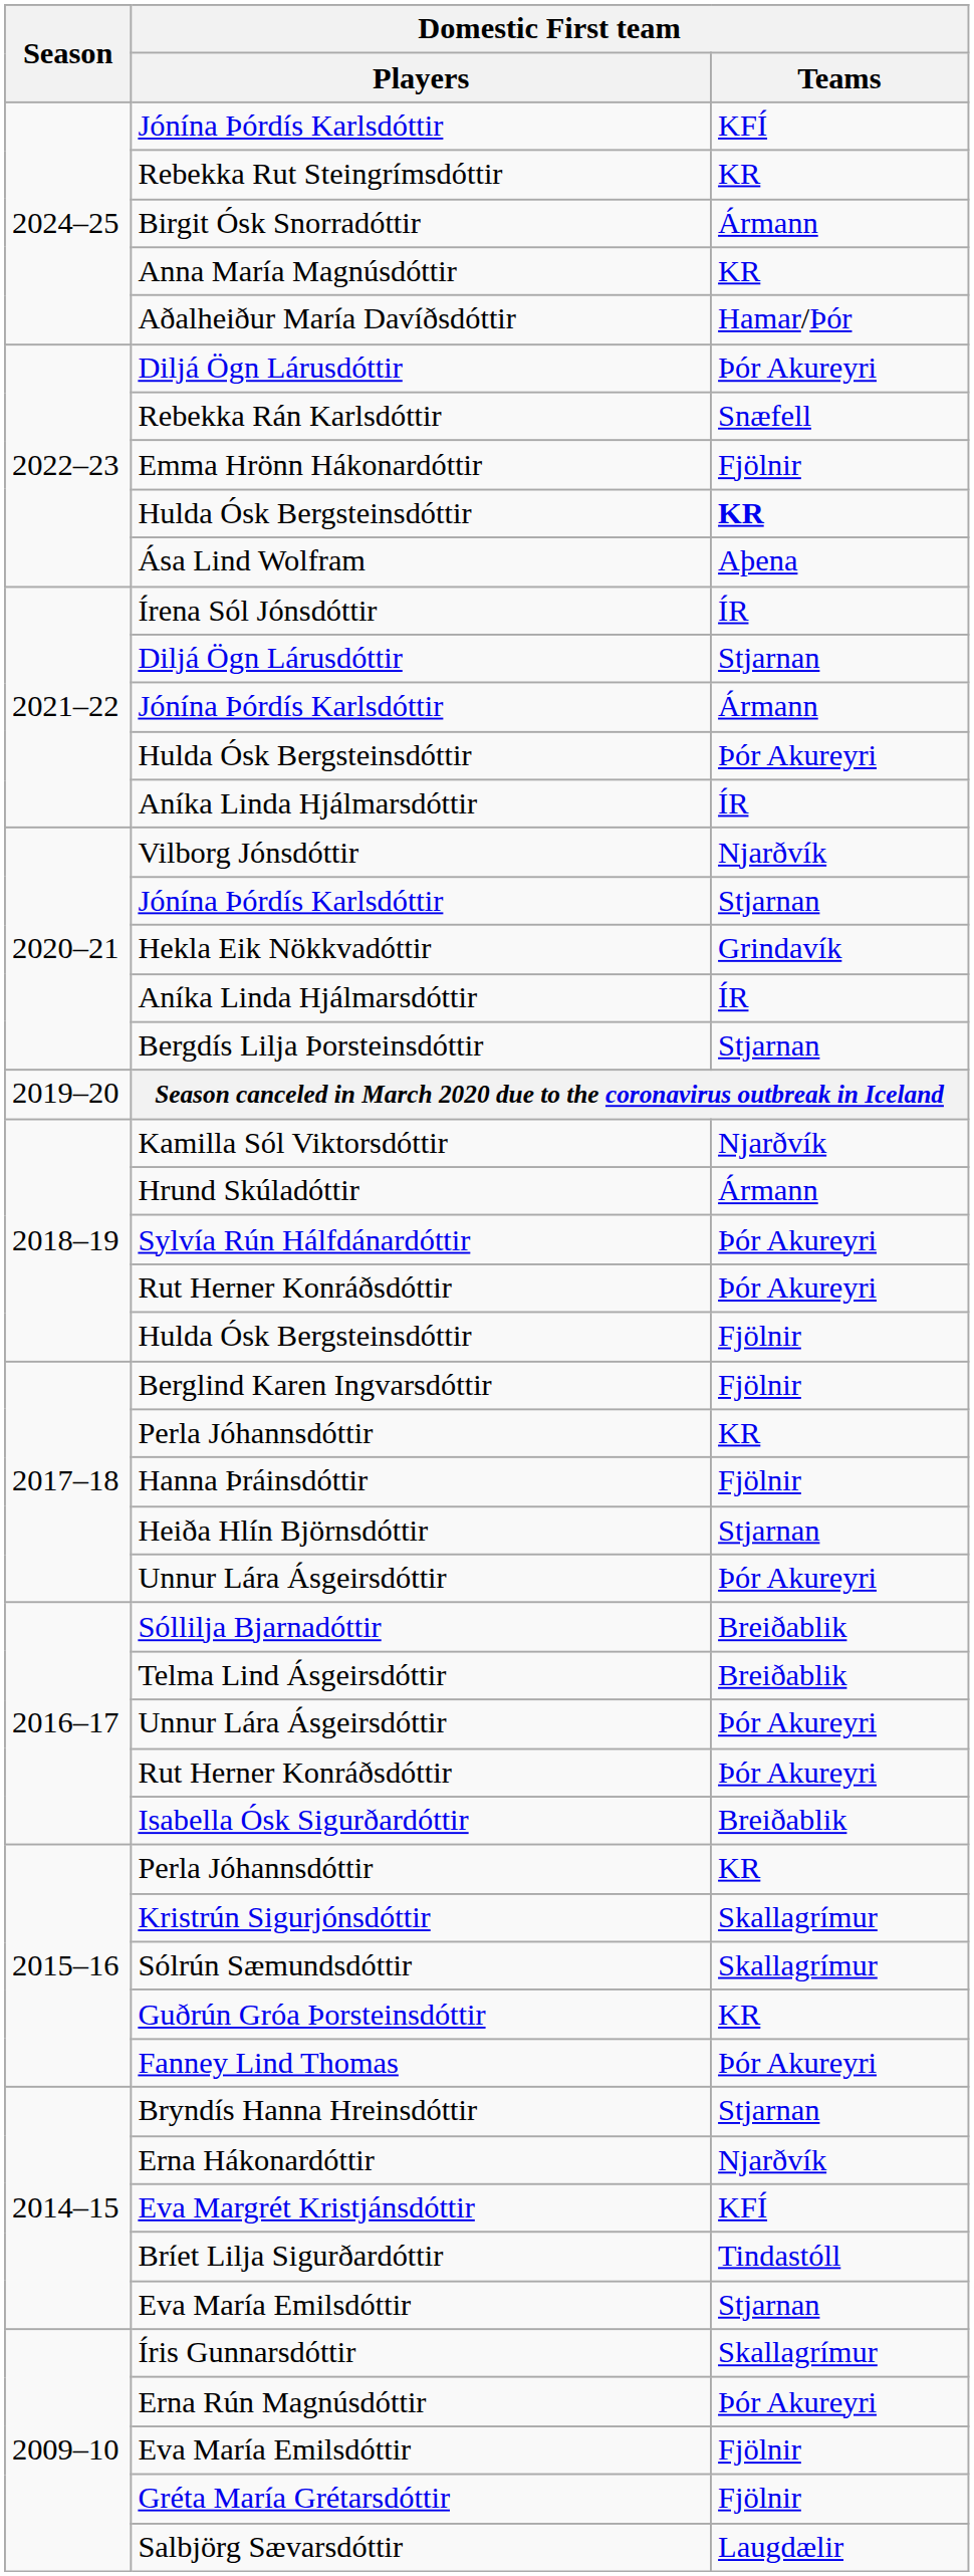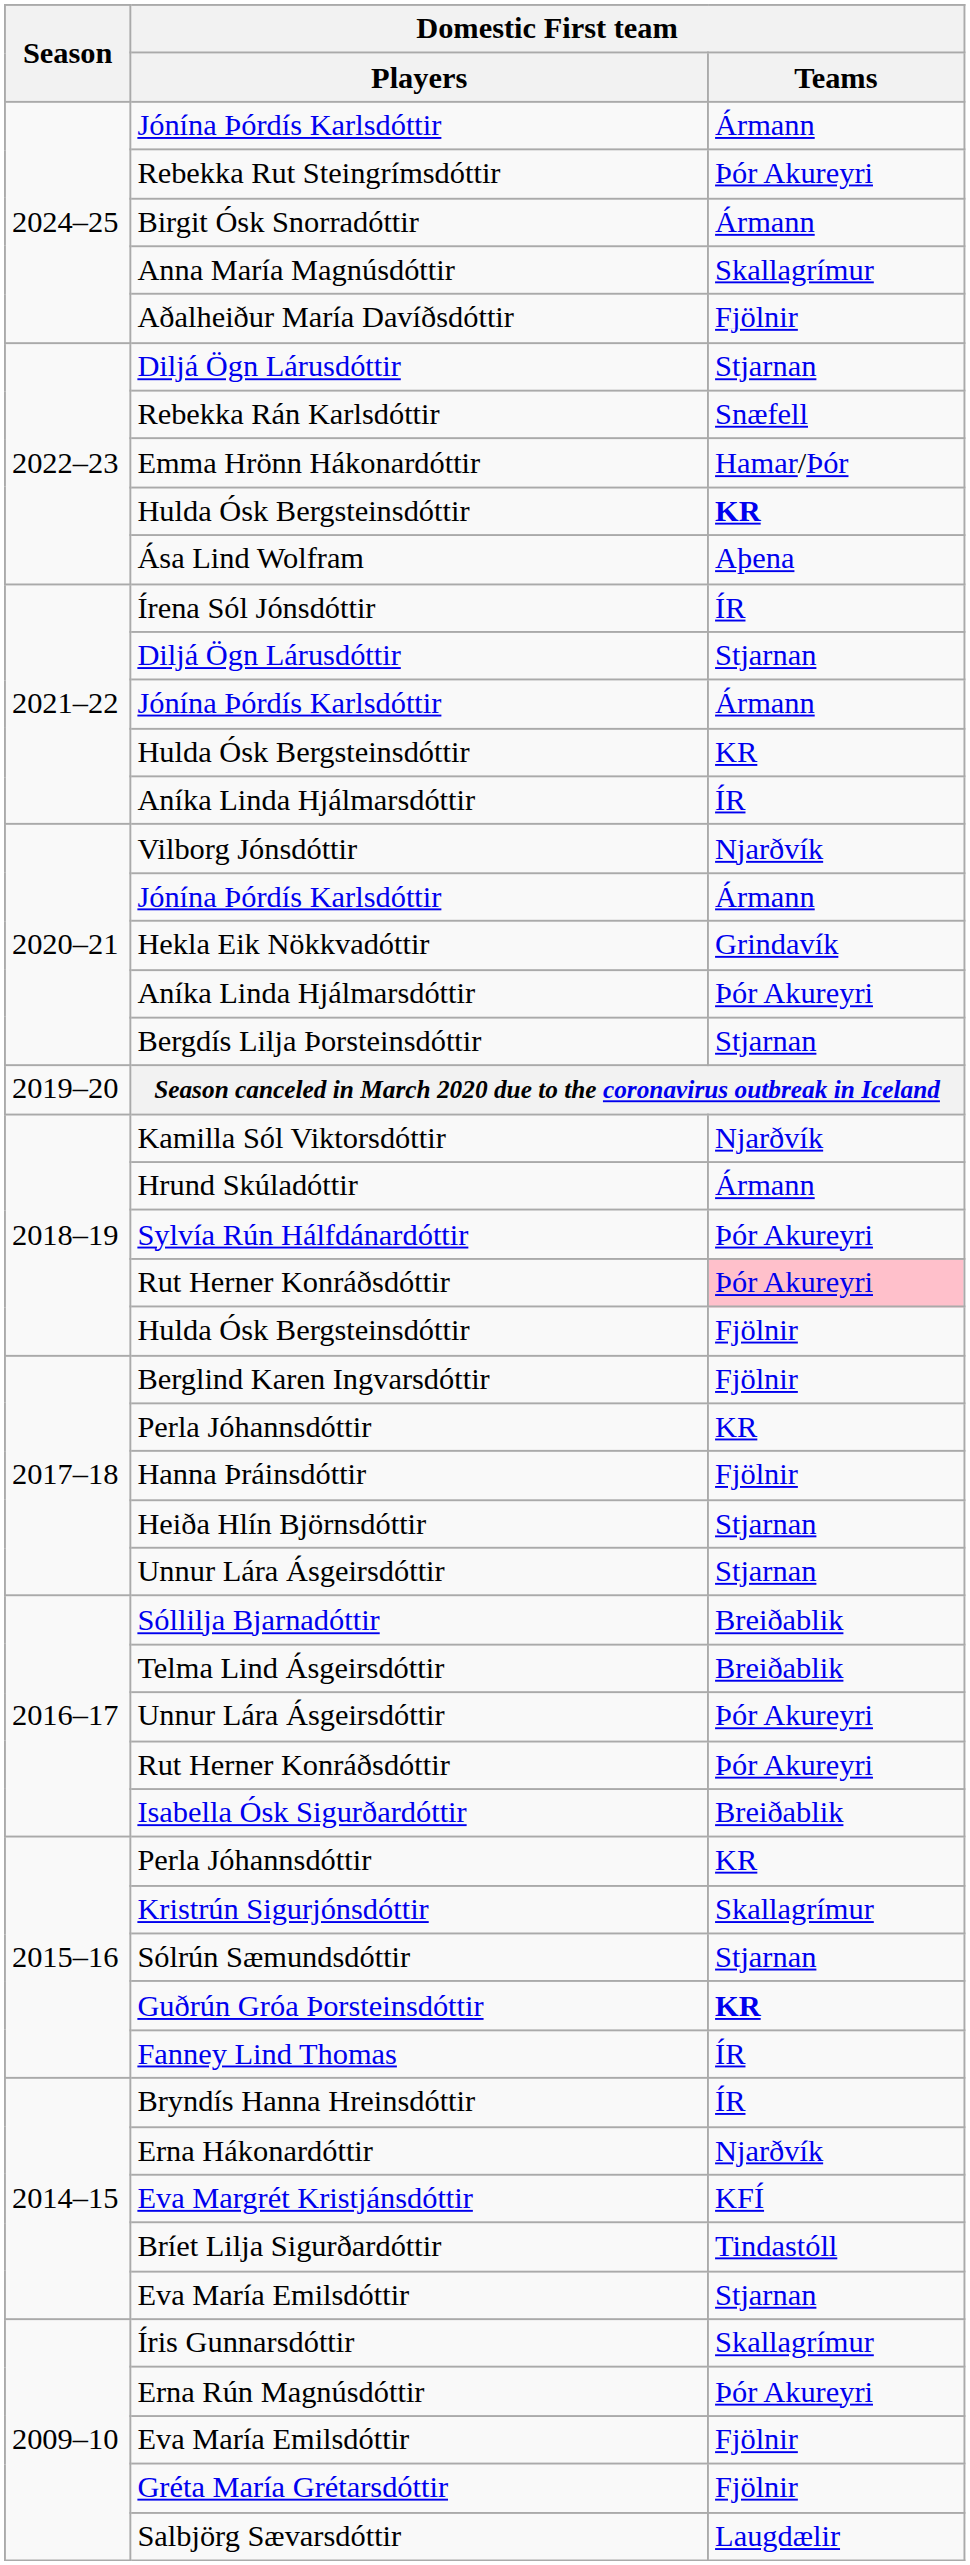 <table class="wikitable" style="width:40%">
 <tr>
 <th rowspan=2>Season</th>
 <th colspan=2>Domestic First team</th>
 </tr>
 <tr>
 <th>Players</th>
 <th>Teams</th>
 </tr>
 <tr>
 <td rowspan=5>2024–25</td>
 <td><a href='#'>Jónína Þórdís Karlsdóttir</a></td>
-<td><a href='#'>KFÍ</a></td>
+<td><a href='#'>Ármann</a></td>
 </tr>
 <tr>
 <td>Rebekka Rut Steingrímsdóttir</td>
-<td><a href='#'>KR</a></td>
+<td><a href='#'>Þór Akureyri</a></td>
 </tr>
 <tr>
 <td>Birgit Ósk Snorradóttir</td>
 <td><a href='#'>Ármann</a></td>
 </tr>
 <tr>
 <td>Anna María Magnúsdóttir</td>
-<td><a href='#'>KR</a></td>
+<td><a href='#'>Skallagrímur</a></td>
 </tr>
 <tr>
 <td>Aðalheiður María Davíðsdóttir</td>
-<td><a href='#'>Hamar</a>/<a href='#'>Þór</a></td>
+<td><a href='#'>Fjölnir</a></td>
 </tr>
 <tr>
 <td rowspan=5>2022–23</td>
 <td><a href='#'>Diljá Ögn Lárusdóttir</a></td>
-<td><a href='#'>Þór Akureyri</a></td>
+<td><a href='#'>Stjarnan</a></td>
 </tr>
 <tr>
 <td>Rebekka Rán Karlsdóttir</td>
 <td><a href='#'>Snæfell</a></td>
 </tr>
 <tr>
 <td>Emma Hrönn Hákonardóttir</td>
-<td><a href='#'>Fjölnir</a></td>
+<td><a href='#'>Hamar</a>/<a href='#'>Þór</a></td>
 </tr>
 <tr>
 <td>Hulda Ósk Bergsteinsdóttir</td>
 <td><strong><a href='#'>KR</a></strong></td>
 </tr>
 <tr>
 <td>Ása Lind Wolfram</td>
 <td><a href='#'>Aþena</a></td>
 </tr>
 <tr>
 <td rowspan=5>2021–22</td>
 <td>Írena Sól Jónsdóttir</td>
 <td><a href='#'>ÍR</a></td>
 </tr>
 <tr>
 <td><a href='#'>Diljá Ögn Lárusdóttir</a></td>
 <td><a href='#'>Stjarnan</a></td>
 </tr>
 <tr>
 <td><a href='#'>Jónína Þórdís Karlsdóttir</a></td>
 <td><a href='#'>Ármann</a></td>
 </tr>
 <tr>
 <td>Hulda Ósk Bergsteinsdóttir</td>
-<td><a href='#'>Þór Akureyri</a></td>
+<td><a href='#'>KR</a></td>
 </tr>
 <tr>
 <td>Aníka Linda Hjálmarsdóttir</td>
 <td><a href='#'>ÍR</a></td>
 </tr>
 <tr>
 <td rowspan=5>2020–21</td>
 <td>Vilborg Jónsdóttir</td>
 <td><a href='#'>Njarðvík</a></td>
 </tr>
 <tr>
 <td><a href='#'>Jónína Þórdís Karlsdóttir</a></td>
-<td><a href='#'>Stjarnan</a></td>
+<td><a href='#'>Ármann</a></td>
 </tr>
 <tr>
 <td>Hekla Eik Nökkvadóttir</td>
 <td><a href='#'>Grindavík</a></td>
 </tr>
 <tr>
 <td>Aníka Linda Hjálmarsdóttir</td>
-<td><a href='#'>ÍR</a></td>
+<td><a href='#'>Þór Akureyri</a></td>
 </tr>
 <tr>
 <td>Bergdís Lilja Þorsteinsdóttir</td>
 <td><a href='#'>Stjarnan</a></td>
 </tr>
 <tr>
 <td>2019–20</td>
 <th colspan="2"><small><em>Season canceled in March 2020 due to the <a href='#'>coronavirus outbreak in Iceland</a></em></small></th>
 </tr>
 <tr>
 <td rowspan=5>2018–19</td>
 <td>Kamilla Sól Viktorsdóttir</td>
 <td><a href='#'>Njarðvík</a></td>
 </tr>
 <tr>
 <td>Hrund Skúladóttir</td>
 <td><a href='#'>Ármann</a></td>
 </tr>
 <tr>
 <td><a href='#'>Sylvía Rún Hálfdánardóttir</a></td>
 <td><a href='#'>Þór Akureyri</a></td>
 </tr>
 <tr>
 <td>Rut Herner Konráðsdóttir</td>
-<td><a href='#'>Þór Akureyri</a></td>
+<td style="background: pink;"><a href='#'>Þór Akureyri</a></td>
 </tr>
 <tr>
 <td>Hulda Ósk Bergsteinsdóttir</td>
 <td><a href='#'>Fjölnir</a></td>
 </tr>
 <tr>
 <td rowspan=5>2017–18</td>
 <td>Berglind Karen Ingvarsdóttir</td>
 <td><a href='#'>Fjölnir</a></td>
 </tr>
 <tr>
 <td>Perla Jóhannsdóttir</td>
 <td><a href='#'>KR</a></td>
 </tr>
 <tr>
 <td>Hanna Þráinsdóttir</td>
 <td><a href='#'>Fjölnir</a></td>
 </tr>
 <tr>
 <td>Heiða Hlín Björnsdóttir</td>
 <td><a href='#'>Stjarnan</a></td>
 </tr>
 <tr>
 <td>Unnur Lára Ásgeirsdóttir</td>
-<td><a href='#'>Þór Akureyri</a></td>
+<td><a href='#'>Stjarnan</a></td>
 </tr>
 <tr>
 <td rowspan=5>2016–17</td>
 <td><a href='#'>Sóllilja Bjarnadóttir</a></td>
 <td><a href='#'>Breiðablik</a></td>
 </tr>
 <tr>
 <td>Telma Lind Ásgeirsdóttir</td>
 <td><a href='#'>Breiðablik</a></td>
 </tr>
 <tr>
 <td>Unnur Lára Ásgeirsdóttir</td>
 <td><a href='#'>Þór Akureyri</a></td>
 </tr>
 <tr>
 <td>Rut Herner Konráðsdóttir</td>
 <td><a href='#'>Þór Akureyri</a></td>
 </tr>
 <tr>
 <td><a href='#'>Isabella Ósk Sigurðardóttir</a></td>
 <td><a href='#'>Breiðablik</a></td>
 </tr>
 <tr>
 <td rowspan=5>2015–16</td>
 <td>Perla Jóhannsdóttir</td>
 <td><a href='#'>KR</a></td>
 </tr>
 <tr>
 <td><a href='#'>Kristrún Sigurjónsdóttir</a></td>
 <td><a href='#'>Skallagrímur</a></td>
 </tr>
 <tr>
 <td>Sólrún Sæmundsdóttir</td>
-<td><a href='#'>Skallagrímur</a></td>
+<td><a href='#'>Stjarnan</a></td>
 </tr>
 <tr>
 <td><a href='#'>Guðrún Gróa Þorsteinsdóttir</a></td>
-<td><a href='#'>KR</a></td>
+<td><strong><a href='#'>KR</a></strong></td>
 </tr>
 <tr>
 <td><a href='#'>Fanney Lind Thomas</a></td>
-<td><a href='#'>Þór Akureyri</a></td>
+<td><a href='#'>ÍR</a></td>
 </tr>
 <tr>
 <td rowspan=5>2014–15</td>
 <td>Bryndís Hanna Hreinsdóttir</td>
-<td><a href='#'>Stjarnan</a></td>
+<td><a href='#'>ÍR</a></td>
 </tr>
 <tr>
 <td>Erna Hákonardóttir</td>
 <td><a href='#'>Njarðvík</a></td>
 </tr>
 <tr>
 <td><a href='#'>Eva Margrét Kristjánsdóttir</a></td>
 <td><a href='#'>KFÍ</a></td>
 </tr>
 <tr>
 <td>Bríet Lilja Sigurðardóttir</td>
 <td><a href='#'>Tindastóll</a></td>
 </tr>
 <tr>
 <td>Eva María Emilsdóttir</td>
 <td><a href='#'>Stjarnan</a></td>
 </tr>
 <tr>
 <td rowspan=5>2009–10</td>
 <td>Íris Gunnarsdóttir</td>
 <td><a href='#'>Skallagrímur</a></td>
 </tr>
 <tr>
 <td>Erna Rún Magnúsdóttir</td>
 <td><a href='#'>Þór Akureyri</a></td>
 </tr>
 <tr>
 <td>Eva María Emilsdóttir</td>
 <td><a href='#'>Fjölnir</a></td>
 </tr>
 <tr>
 <td><a href='#'>Gréta María Grétarsdóttir</a></td>
 <td><a href='#'>Fjölnir</a></td>
 </tr>
 <tr>
 <td>Salbjörg Sævarsdóttir</td>
 <td><a href='#'>Laugdælir</a></td>
 </tr>
 </table>
